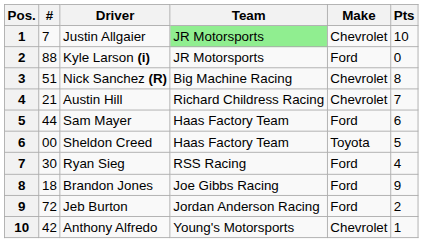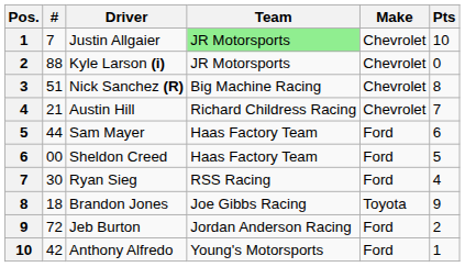 <table class="wikitable" style="font-size:95%">
 <tr>
 <th>Pos.</th>
 <th>#</th>
 <th>Driver</th>
 <th>Team</th>
 <th>Make</th>
 <th>Pts</th>
 </tr>
 <tr>
 <th>1</th>
 <td>7</td>
 <td>Justin Allgaier</td>
 <td style="background: lightgreen;">JR Motorsports</td>
 <td>Chevrolet</td>
 <td>10</td>
 </tr>
 <tr>
 <th>2</th>
 <td>88</td>
 <td>Kyle Larson <strong>(i)</strong></td>
 <td>JR Motorsports</td>
-<td>Ford</td>
+<td>Chevrolet</td>
 <td>0</td>
 </tr>
 <tr>
 <th>3</th>
 <td>51</td>
 <td>Nick Sanchez <strong>(R)</strong></td>
 <td>Big Machine Racing</td>
 <td>Chevrolet</td>
 <td>8</td>
 </tr>
 <tr>
 <th>4</th>
 <td>21</td>
 <td>Austin Hill</td>
 <td>Richard Childress Racing</td>
 <td>Chevrolet</td>
 <td>7</td>
 </tr>
 <tr>
 <th>5</th>
 <td>44</td>
 <td>Sam Mayer</td>
 <td>Haas Factory Team</td>
 <td>Ford</td>
 <td>6</td>
 </tr>
 <tr>
 <th>6</th>
 <td>00</td>
 <td>Sheldon Creed</td>
 <td>Haas Factory Team</td>
-<td>Toyota</td>
+<td>Ford</td>
 <td>5</td>
 </tr>
 <tr>
 <th>7</th>
 <td>30</td>
 <td>Ryan Sieg</td>
 <td>RSS Racing</td>
 <td>Ford</td>
 <td>4</td>
 </tr>
 <tr>
 <th>8</th>
 <td>18</td>
 <td>Brandon Jones</td>
 <td>Joe Gibbs Racing</td>
-<td>Ford</td>
+<td>Toyota</td>
 <td>9</td>
 </tr>
 <tr>
 <th>9</th>
 <td>72</td>
 <td>Jeb Burton</td>
 <td>Jordan Anderson Racing</td>
 <td>Ford</td>
 <td>2</td>
 </tr>
 <tr>
 <th>10</th>
 <td>42</td>
 <td>Anthony Alfredo</td>
 <td>Young's Motorsports</td>
-<td>Chevrolet</td>
+<td>Ford</td>
 <td>1</td>
 </tr>
 </table>
